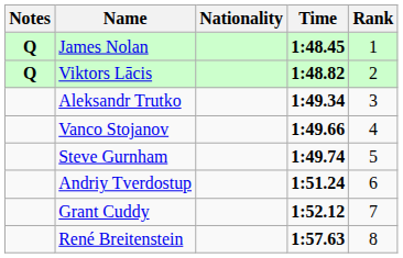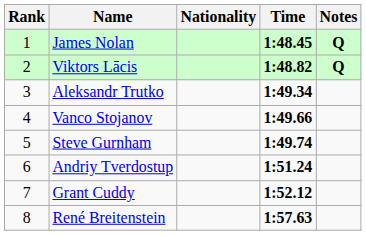 <table class="wikitable sortable" style="text-align:center">
 <tr>
-<th>Notes</th>
+<th>Rank</th>
 <th>Name</th>
 <th>Nationality</th>
 <th>Time</th>
-<th>Rank</th>
+<th>Notes</th>
 </tr>
 <tr bgcolor=ccffcc>
-<td><strong>Q</strong></td>
+<td>1</td>
 <td align=left><a href='#'>James Nolan</a></td>
 <td align=left></td>
 <td><strong>1:48.45</strong></td>
-<td>1</td>
+<td><strong>Q</strong></td>
 </tr>
 <tr bgcolor=ccffcc>
-<td><strong>Q</strong></td>
+<td>2</td>
 <td align=left><a href='#'>Viktors Lācis</a></td>
 <td align=left></td>
 <td><strong>1:48.82</strong></td>
-<td>2</td>
+<td><strong>Q</strong></td>
 </tr>
 <tr>
-<td></td>
+<td>3</td>
 <td align=left><a href='#'>Aleksandr Trutko</a></td>
 <td align=left></td>
 <td><strong>1:49.34</strong></td>
-<td>3</td>
+<td></td>
 </tr>
 <tr>
-<td></td>
+<td>4</td>
 <td align=left><a href='#'>Vanco Stojanov</a></td>
 <td align=left></td>
 <td><strong>1:49.66</strong></td>
-<td>4</td>
+<td></td>
 </tr>
 <tr>
-<td></td>
+<td>5</td>
 <td align=left><a href='#'>Steve Gurnham</a></td>
 <td align=left></td>
 <td><strong>1:49.74</strong></td>
-<td>5</td>
+<td></td>
 </tr>
 <tr>
-<td></td>
+<td>6</td>
 <td align=left><a href='#'>Andriy Tverdostup</a></td>
 <td align=left></td>
 <td><strong>1:51.24</strong></td>
-<td>6</td>
+<td></td>
 </tr>
 <tr>
-<td></td>
+<td>7</td>
 <td align=left><a href='#'>Grant Cuddy</a></td>
 <td align=left></td>
 <td><strong>1:52.12</strong></td>
-<td>7</td>
+<td></td>
 </tr>
 <tr>
-<td></td>
+<td>8</td>
 <td align=left><a href='#'>René Breitenstein</a></td>
 <td align=left></td>
 <td><strong>1:57.63</strong></td>
-<td>8</td>
+<td></td>
 </tr>
 </table>
